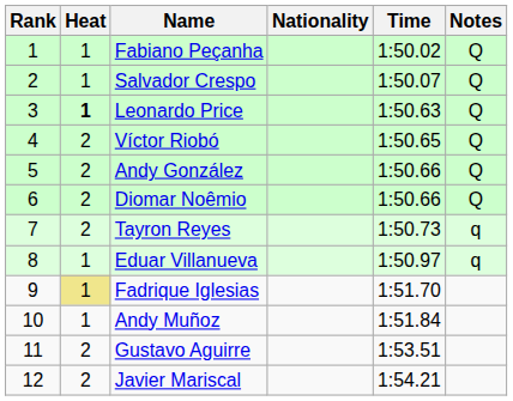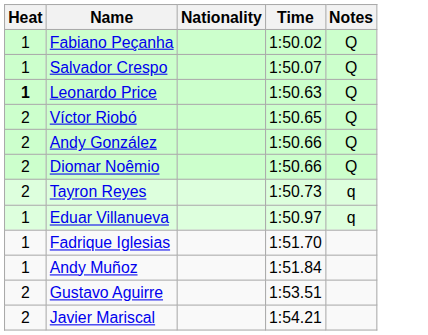 <table class="wikitable sortable" style="text-align:center;font-size:95%">
 <tr>
-<th>Rank</th>
 <th>Heat</th>
 <th>Name</th>
 <th>Nationality</th>
 <th>Time</th>
 <th>Notes</th>
 </tr>
 <tr bgcolor=ccffcc>
 <td>1</td>
-<td>1</td>
 <td align=left><a href='#'>Fabiano Peçanha</a></td>
 <td align=left></td>
 <td>1:50.02</td>
 <td>Q</td>
 </tr>
 <tr bgcolor=ccffcc>
-<td>2</td>
 <td>1</td>
 <td align=left><a href='#'>Salvador Crespo</a></td>
 <td align=left></td>
 <td>1:50.07</td>
 <td>Q</td>
 </tr>
 <tr bgcolor=ccffcc>
-<td>3</td>
 <td><strong>1</strong></td>
 <td align=left><a href='#'>Leonardo Price</a></td>
 <td align=left></td>
 <td>1:50.63</td>
 <td>Q</td>
 </tr>
 <tr bgcolor=ccffcc>
-<td>4</td>
 <td>2</td>
 <td align=left><a href='#'>Víctor Riobó</a></td>
 <td align=left></td>
 <td>1:50.65</td>
 <td>Q</td>
 </tr>
 <tr bgcolor=ccffcc>
-<td>5</td>
 <td>2</td>
 <td align=left><a href='#'>Andy González</a></td>
 <td align=left></td>
 <td>1:50.66</td>
 <td>Q</td>
 </tr>
 <tr bgcolor=ccffcc>
-<td>6</td>
 <td>2</td>
 <td align=left><a href='#'>Diomar Noêmio</a></td>
 <td align=left></td>
 <td>1:50.66</td>
 <td>Q</td>
 </tr>
 <tr bgcolor=ddffdd>
-<td>7</td>
 <td>2</td>
 <td align=left><a href='#'>Tayron Reyes</a></td>
 <td align=left></td>
 <td>1:50.73</td>
 <td>q</td>
 </tr>
 <tr bgcolor=ddffdd>
-<td>8</td>
 <td>1</td>
 <td align=left><a href='#'>Eduar Villanueva</a></td>
 <td align=left></td>
 <td>1:50.97</td>
 <td>q</td>
 </tr>
 <tr>
-<td>9</td>
-<td style="background: khaki;">1</td>
+<td>1</td>
 <td align=left><a href='#'>Fadrique Iglesias</a></td>
 <td align=left></td>
 <td>1:51.70</td>
 <td></td>
 </tr>
 <tr>
-<td>10</td>
 <td>1</td>
 <td align=left><a href='#'>Andy Muñoz</a></td>
 <td align=left></td>
 <td>1:51.84</td>
 <td></td>
 </tr>
 <tr>
-<td>11</td>
 <td>2</td>
 <td align=left><a href='#'>Gustavo Aguirre</a></td>
 <td align=left></td>
 <td>1:53.51</td>
 <td></td>
 </tr>
 <tr>
-<td>12</td>
 <td>2</td>
 <td align=left><a href='#'>Javier Mariscal</a></td>
 <td align=left></td>
 <td>1:54.21</td>
 <td></td>
 </tr>
 </table>
